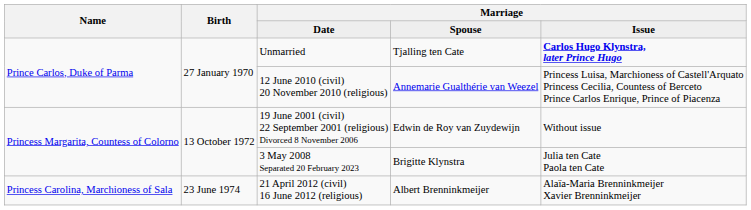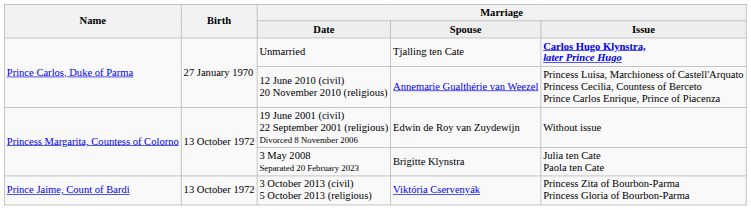 <table class="wikitable">
 <tr>
 <th rowspan=2>Name</th>
 <th rowspan=2>Birth</th>
 <th colspan=3>Marriage</th>
 </tr>
 <tr>
 <td bgcolor=#EEEEEE align="center"><strong>Date</strong></td>
 <td bgcolor=#EEEEEE align="center"><strong>Spouse</strong></td>
 <td bgcolor=#EEEEEE align="center"><strong>Issue</strong></td>
 </tr>
 <tr>
 <td rowspan="2"><a href='#'>Prince Carlos, Duke of Parma</a></td>
 <td rowspan="2">27 January 1970</td>
 <td>Unmarried</td>
 <td>Tjalling ten Cate</td>
 <td><strong><a href='#'>Carlos Hugo Klynstra, <br> <em>later Prince Hugo</em></a></strong></td>
 </tr>
 <tr>
 <td>12 June 2010 (civil)<br>20 November 2010 (religious)</td>
 <td><a href='#'>Annemarie Gualthérie van Weezel</a></td>
 <td>Princess Luisa, Marchioness of Castell'Arquato<br>Princess Cecilia, Countess of Berceto<br>Prince Carlos Enrique, Prince of Piacenza</td>
 </tr>
 <tr>
 <td rowspan="2"><a href='#'>Princess Margarita, Countess of Colorno</a></td>
 <td rowspan="2">13 October 1972</td>
 <td>19 June 2001 (civil)<br>22 September 2001 (religious)<br><small>Divorced 8 November 2006</small></td>
 <td>Edwin de Roy van Zuydewijn</td>
 <td>Without issue</td>
 </tr>
 <tr>
 <td>3 May 2008<br><small>Separated 20 February 2023</small></td>
 <td>Brigitte Klynstra</td>
 <td>Julia ten Cate<br>Paola ten Cate</td>
 </tr>
 <tr>
-<td><a href='#'>Princess Carolina, Marchioness of Sala</a></td>
-<td>23 June 1974</td>
-<td>21 April 2012 (civil)<br>16 June 2012 (religious)</td>
-<td>Albert Brenninkmeijer</td>
-<td>Alaïa-Maria Brenninkmeijer<br>Xavier Brenninkmeijer</td>
+<td><a href='#'>Prince Jaime, Count of Bardi</a></td>
+<td>13 October 1972</td>
+<td>3 October 2013 (civil)<br>5 October 2013 (religious)</td>
+<td><a href='#'>Viktória Cservenyák</a></td>
+<td>Princess Zita of Bourbon-Parma<br>Princess Gloria of Bourbon-Parma</td>
 </tr>
 </table>
